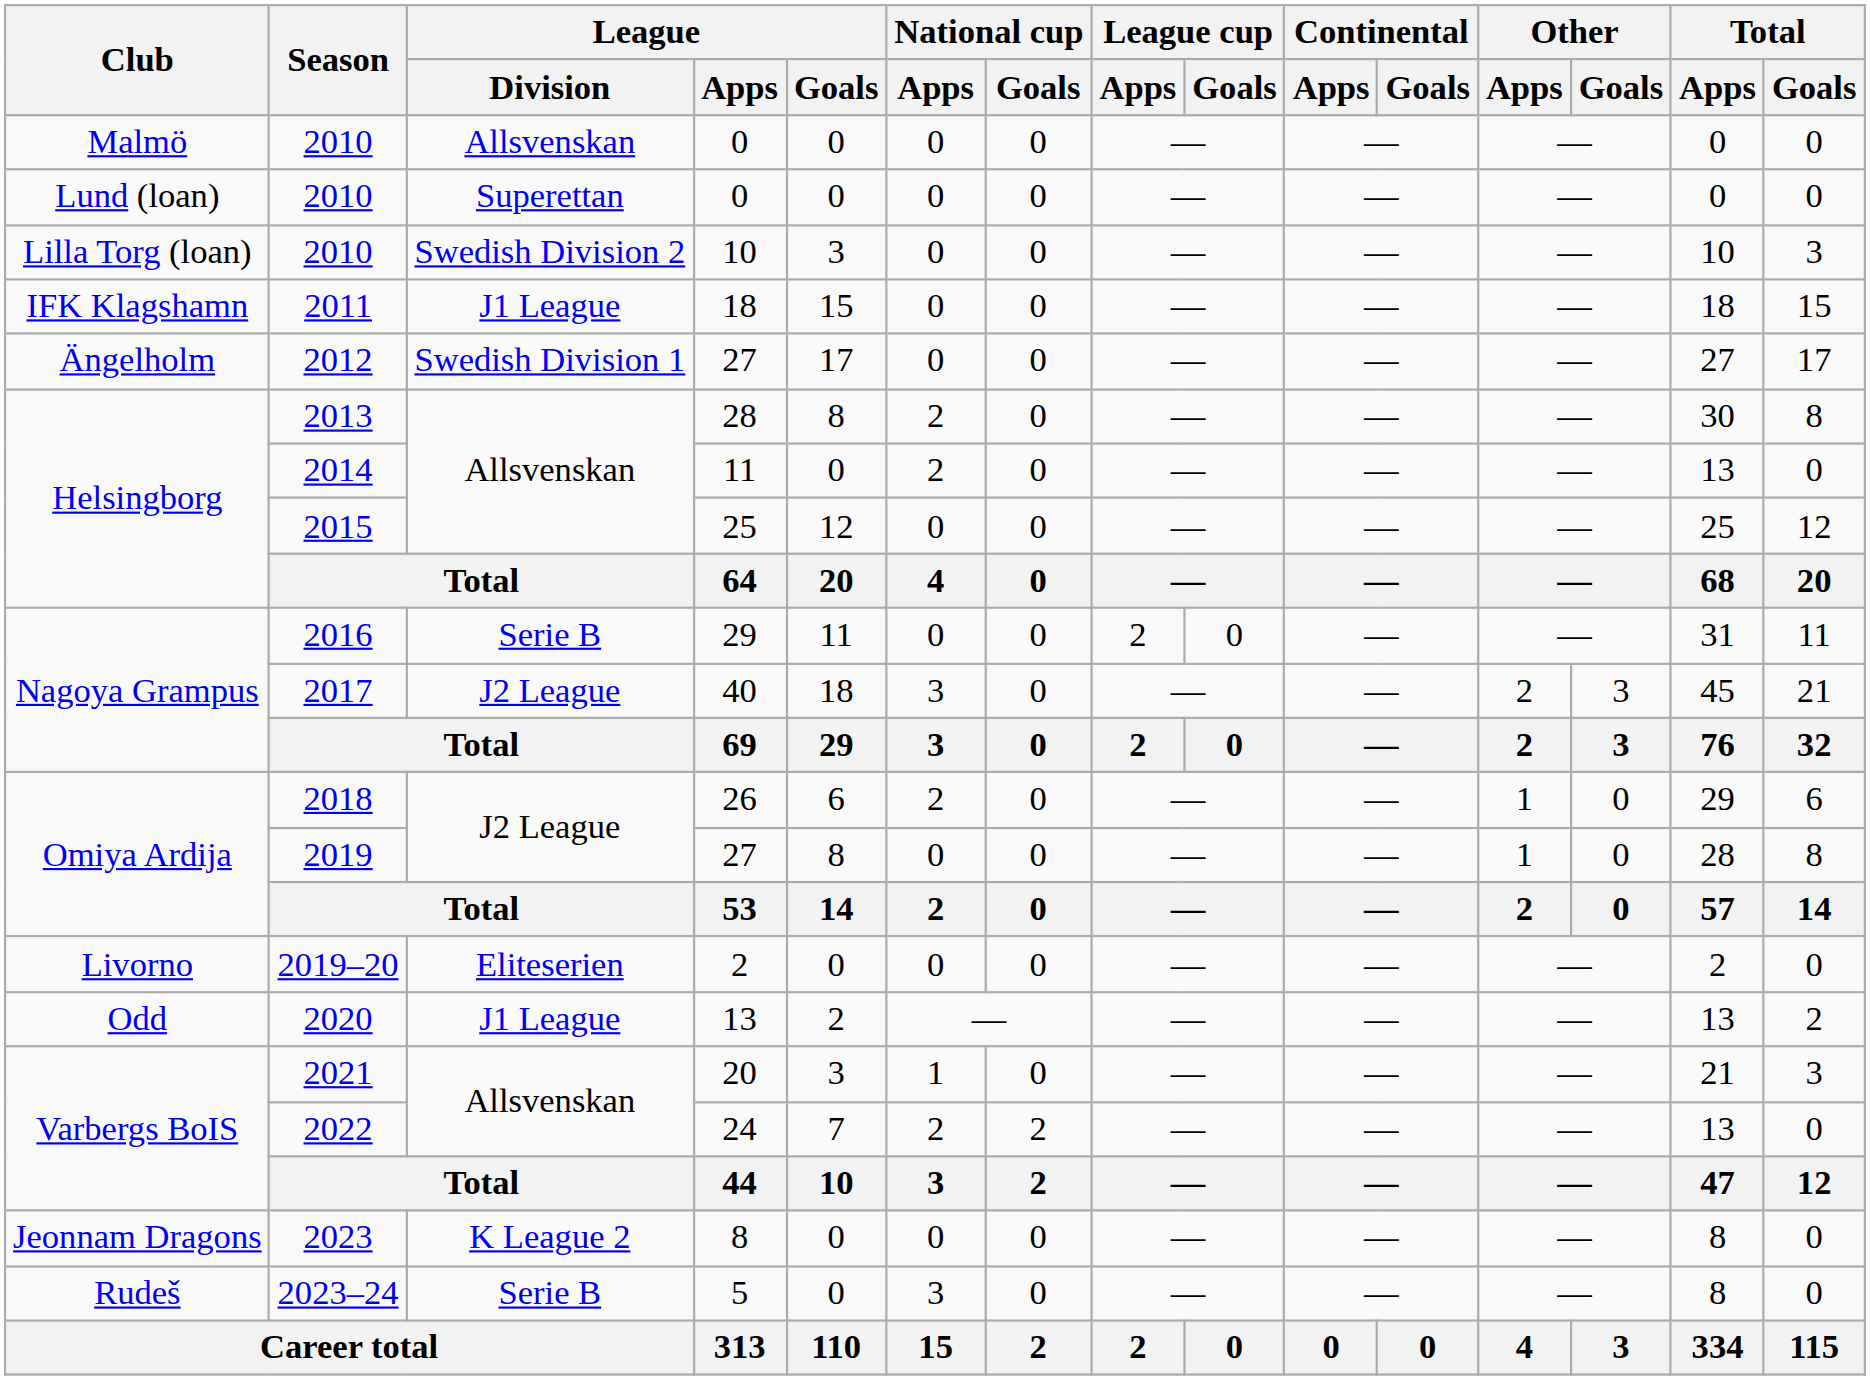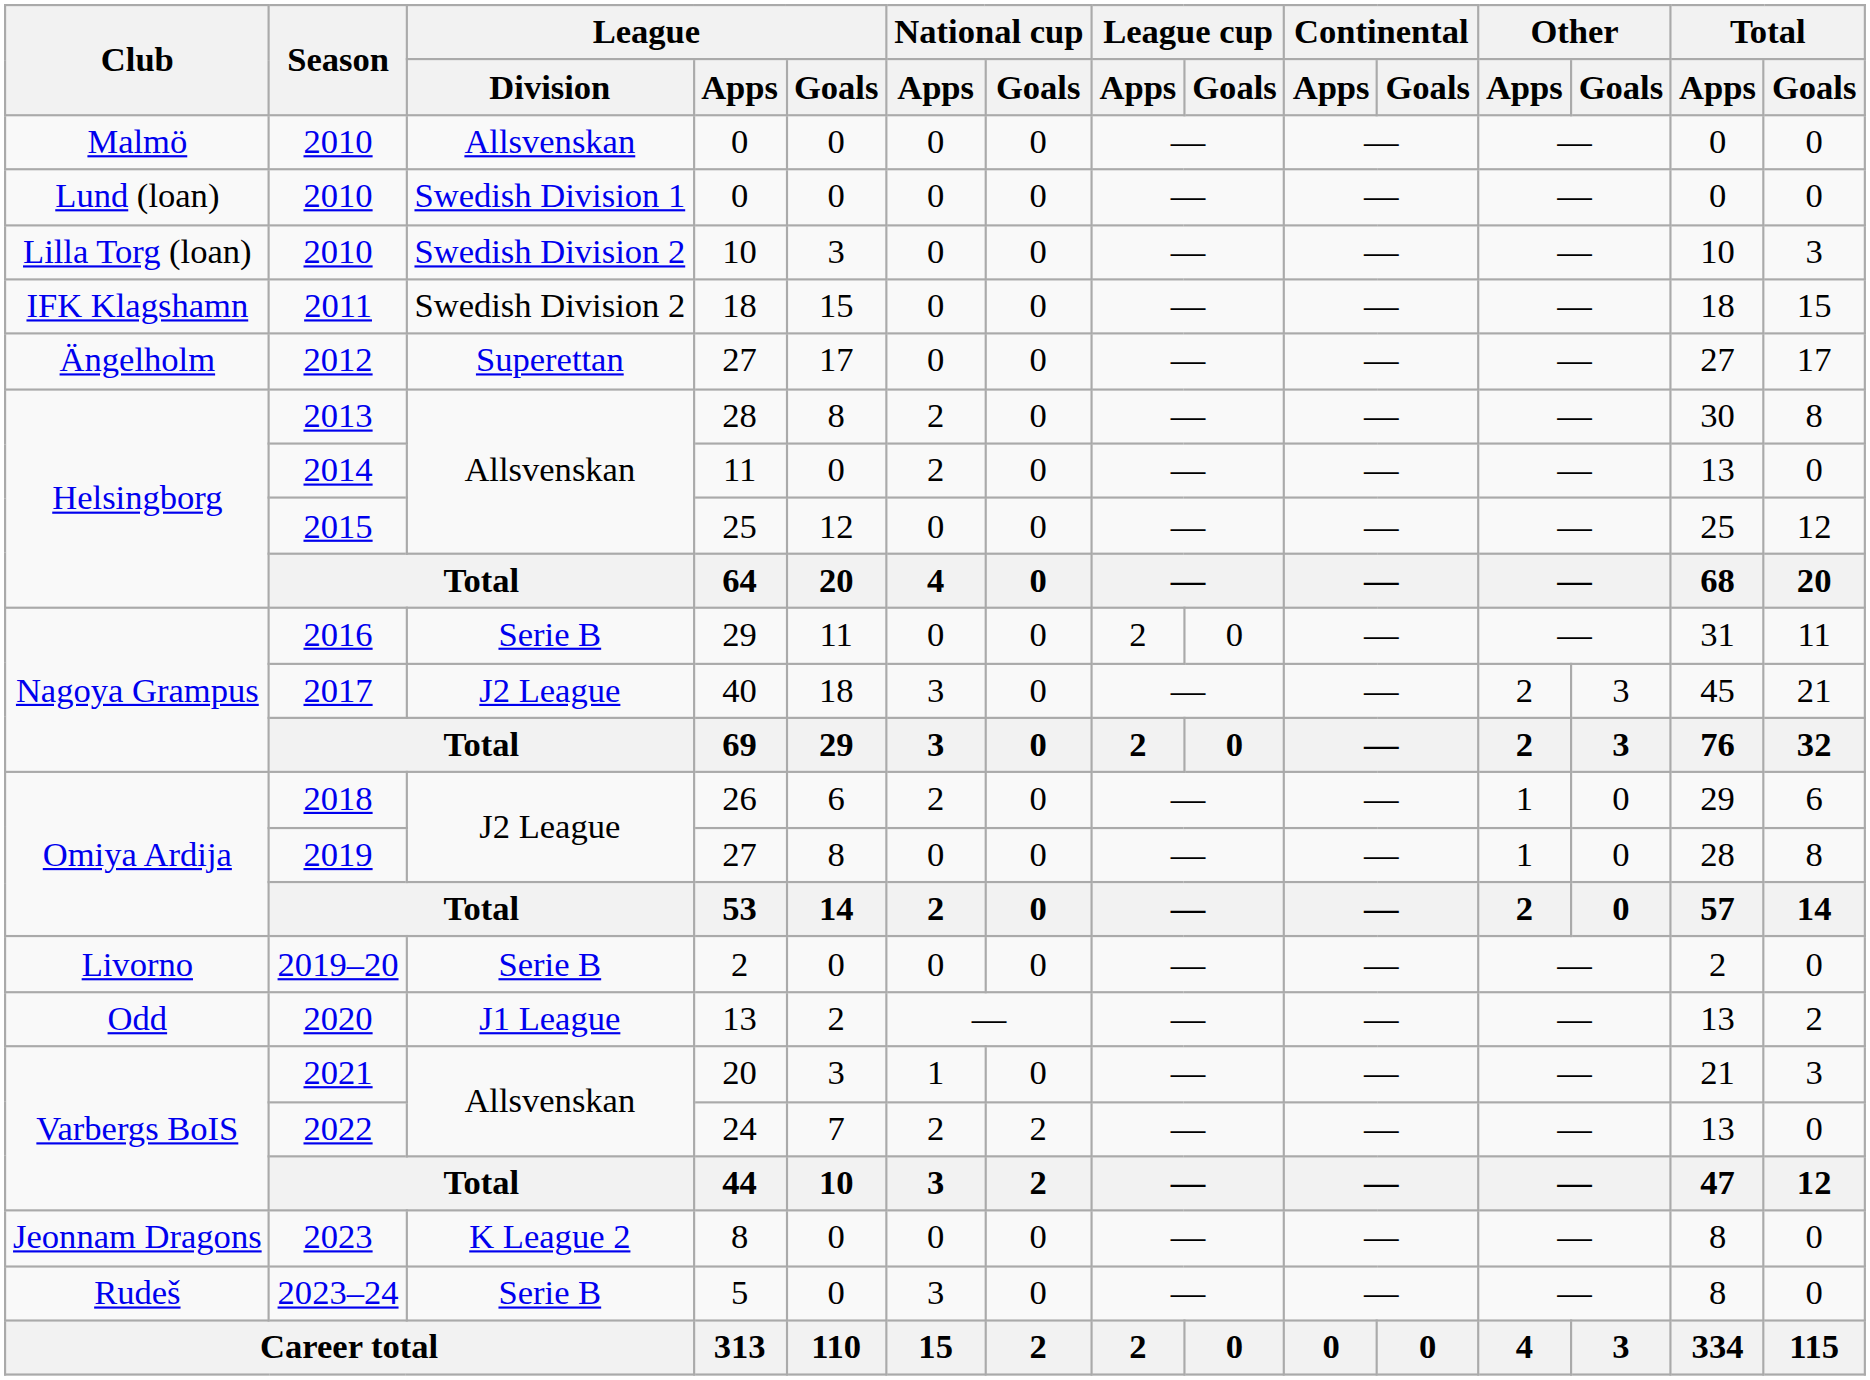 <table class="wikitable" style="text-align: center;">
 <tr>
 <th rowspan="2">Club</th>
 <th rowspan="2">Season</th>
 <th colspan="3">League</th>
 <th colspan="2">National cup</th>
 <th colspan="2">League cup</th>
 <th colspan="2">Continental</th>
 <th colspan="2">Other</th>
 <th colspan="2">Total</th>
 </tr>
 <tr>
 <th>Division</th>
 <th>Apps</th>
 <th>Goals</th>
 <th>Apps</th>
 <th>Goals</th>
 <th>Apps</th>
 <th>Goals</th>
 <th>Apps</th>
 <th>Goals</th>
 <th>Apps</th>
 <th>Goals</th>
 <th>Apps</th>
 <th>Goals</th>
 </tr>
 <tr>
 <td><a href='#'>Malmö</a></td>
 <td><a href='#'>2010</a></td>
 <td><a href='#'>Allsvenskan</a></td>
 <td>0</td>
 <td>0</td>
 <td>0</td>
 <td>0</td>
 <td colspan="2">—</td>
 <td colspan="2">—</td>
 <td colspan="2">—</td>
 <td>0</td>
 <td>0</td>
 </tr>
 <tr>
 <td><a href='#'>Lund</a> (loan)</td>
 <td><a href='#'>2010</a></td>
-<td><a href='#'>Superettan</a></td>
+<td><a href='#'>Swedish Division 1</a></td>
 <td>0</td>
 <td>0</td>
 <td>0</td>
 <td>0</td>
 <td colspan="2">—</td>
 <td colspan="2">—</td>
 <td colspan="2">—</td>
 <td>0</td>
 <td>0</td>
 </tr>
 <tr>
 <td><a href='#'>Lilla Torg</a> (loan)</td>
 <td><a href='#'>2010</a></td>
 <td><a href='#'>Swedish Division 2</a></td>
 <td>10</td>
 <td>3</td>
 <td>0</td>
 <td>0</td>
 <td colspan="2">—</td>
 <td colspan="2">—</td>
 <td colspan="2">—</td>
 <td>10</td>
 <td>3</td>
 </tr>
 <tr>
 <td><a href='#'>IFK Klagshamn</a></td>
 <td><a href='#'>2011</a></td>
-<td><a href='#'>J1 League</a></td>
+<td>Swedish Division 2</td>
 <td>18</td>
 <td>15</td>
 <td>0</td>
 <td>0</td>
 <td colspan="2">—</td>
 <td colspan="2">—</td>
 <td colspan="2">—</td>
 <td>18</td>
 <td>15</td>
 </tr>
 <tr>
 <td><a href='#'>Ängelholm</a></td>
 <td><a href='#'>2012</a></td>
-<td><a href='#'>Swedish Division 1</a></td>
+<td><a href='#'>Superettan</a></td>
 <td>27</td>
 <td>17</td>
 <td>0</td>
 <td>0</td>
 <td colspan="2">—</td>
 <td colspan="2">—</td>
 <td colspan="2">—</td>
 <td>27</td>
 <td>17</td>
 </tr>
 <tr>
 <td rowspan="4"><a href='#'>Helsingborg</a></td>
 <td><a href='#'>2013</a></td>
 <td rowspan="3">Allsvenskan</td>
 <td>28</td>
 <td>8</td>
 <td>2</td>
 <td>0</td>
 <td colspan="2">—</td>
 <td colspan="2">—</td>
 <td colspan="2">—</td>
 <td>30</td>
 <td>8</td>
 </tr>
 <tr>
 <td><a href='#'>2014</a></td>
 <td>11</td>
 <td>0</td>
 <td>2</td>
 <td>0</td>
 <td colspan="2">—</td>
 <td colspan="2">—</td>
 <td colspan="2">—</td>
 <td>13</td>
 <td>0</td>
 </tr>
 <tr>
 <td><a href='#'>2015</a></td>
 <td>25</td>
 <td>12</td>
 <td>0</td>
 <td>0</td>
 <td colspan="2">—</td>
 <td colspan="2">—</td>
 <td colspan="2">—</td>
 <td>25</td>
 <td>12</td>
 </tr>
 <tr>
 <th colspan="2">Total</th>
 <th>64</th>
 <th>20</th>
 <th>4</th>
 <th>0</th>
 <th colspan="2">—</th>
 <th colspan="2">—</th>
 <th colspan="2">—</th>
 <th>68</th>
 <th>20</th>
 </tr>
 <tr>
 <td rowspan="3"><a href='#'>Nagoya Grampus</a></td>
 <td><a href='#'>2016</a></td>
 <td><a href='#'>Serie B</a></td>
 <td>29</td>
 <td>11</td>
 <td>0</td>
 <td>0</td>
 <td>2</td>
 <td>0</td>
 <td colspan="2">—</td>
 <td colspan="2">—</td>
 <td>31</td>
 <td>11</td>
 </tr>
 <tr>
 <td><a href='#'>2017</a></td>
 <td><a href='#'>J2 League</a></td>
 <td>40</td>
 <td>18</td>
 <td>3</td>
 <td>0</td>
 <td colspan="2">—</td>
 <td colspan="2">—</td>
 <td>2</td>
 <td>3</td>
 <td>45</td>
 <td>21</td>
 </tr>
 <tr>
 <th colspan="2">Total</th>
 <th>69</th>
 <th>29</th>
 <th>3</th>
 <th>0</th>
 <th>2</th>
 <th>0</th>
 <th colspan="2">—</th>
 <th>2</th>
 <th>3</th>
 <th>76</th>
 <th>32</th>
 </tr>
 <tr>
 <td rowspan="3"><a href='#'>Omiya Ardija</a></td>
 <td><a href='#'>2018</a></td>
 <td rowspan="2">J2 League</td>
 <td>26</td>
 <td>6</td>
 <td>2</td>
 <td>0</td>
 <td colspan="2">—</td>
 <td colspan="2">—</td>
 <td>1</td>
 <td>0</td>
 <td>29</td>
 <td>6</td>
 </tr>
 <tr>
 <td><a href='#'>2019</a></td>
 <td>27</td>
 <td>8</td>
 <td>0</td>
 <td>0</td>
 <td colspan="2">—</td>
 <td colspan="2">—</td>
 <td>1</td>
 <td>0</td>
 <td>28</td>
 <td>8</td>
 </tr>
 <tr>
 <th colspan="2">Total</th>
 <th>53</th>
 <th>14</th>
 <th>2</th>
 <th>0</th>
 <th colspan="2">—</th>
 <th colspan="2">—</th>
 <th>2</th>
 <th>0</th>
 <th>57</th>
 <th>14</th>
 </tr>
 <tr>
 <td><a href='#'>Livorno</a></td>
 <td><a href='#'>2019–20</a></td>
-<td><a href='#'>Eliteserien</a></td>
+<td><a href='#'>Serie B</a></td>
 <td>2</td>
 <td>0</td>
 <td>0</td>
 <td>0</td>
 <td colspan="2">—</td>
 <td colspan="2">—</td>
 <td colspan="2">—</td>
 <td>2</td>
 <td>0</td>
 </tr>
 <tr>
 <td><a href='#'>Odd</a></td>
 <td><a href='#'>2020</a></td>
 <td><a href='#'>J1 League</a></td>
 <td>13</td>
 <td>2</td>
 <td colspan="2">—</td>
 <td colspan="2">—</td>
 <td colspan="2">—</td>
 <td colspan="2">—</td>
 <td>13</td>
 <td>2</td>
 </tr>
 <tr>
 <td rowspan="3"><a href='#'>Varbergs BoIS</a></td>
 <td><a href='#'>2021</a></td>
 <td rowspan="2">Allsvenskan</td>
 <td>20</td>
 <td>3</td>
 <td>1</td>
 <td>0</td>
 <td colspan="2">—</td>
 <td colspan="2">—</td>
 <td colspan="2">—</td>
 <td>21</td>
 <td>3</td>
 </tr>
 <tr>
 <td><a href='#'>2022</a></td>
 <td>24</td>
 <td>7</td>
 <td>2</td>
 <td>2</td>
 <td colspan="2">—</td>
 <td colspan="2">—</td>
 <td colspan="2">—</td>
 <td>13</td>
 <td>0</td>
 </tr>
 <tr>
 <th colspan="2">Total</th>
 <th>44</th>
 <th>10</th>
 <th>3</th>
 <th>2</th>
 <th colspan="2">—</th>
 <th colspan="2">—</th>
 <th colspan="2">—</th>
 <th>47</th>
 <th>12</th>
 </tr>
 <tr>
 <td><a href='#'>Jeonnam Dragons</a></td>
 <td><a href='#'>2023</a></td>
 <td><a href='#'>K League 2</a></td>
 <td>8</td>
 <td>0</td>
 <td>0</td>
 <td>0</td>
 <td colspan="2">—</td>
 <td colspan="2">—</td>
 <td colspan="2">—</td>
 <td>8</td>
 <td>0</td>
 </tr>
 <tr>
 <td><a href='#'>Rudeš</a></td>
 <td><a href='#'>2023–24</a></td>
 <td><a href='#'>Serie B</a></td>
 <td>5</td>
 <td>0</td>
 <td>3</td>
 <td>0</td>
 <td colspan="2">—</td>
 <td colspan="2">—</td>
 <td colspan="2">—</td>
 <td>8</td>
 <td>0</td>
 </tr>
 <tr>
 <th colspan="3">Career total</th>
 <th>313</th>
 <th>110</th>
 <th>15</th>
 <th>2</th>
 <th>2</th>
 <th>0</th>
 <th>0</th>
 <th>0</th>
 <th>4</th>
 <th>3</th>
 <th>334</th>
 <th>115</th>
 </tr>
 </table>
